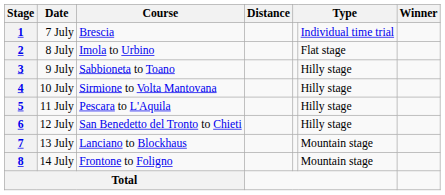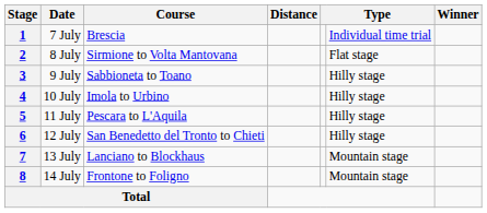 <table class="wikitable sortable">
 <tr>
 <th scope="col">Stage</th>
 <th scope="col">Date</th>
 <th scope="col">Course</th>
 <th scope="col">Distance</th>
 <th colspan="2" scope="col">Type</th>
 <th scope="col">Winner</th>
 </tr>
 <tr>
 <th scope="row"><a href='#'>1</a></th>
 <td style="text-align:right">7 July</td>
 <td><a href='#'>Brescia</a></td>
 <td style="text-align:center;"></td>
 <td></td>
 <td><a href='#'>Individual time trial</a></td>
 <td></td>
 </tr>
 <tr>
 <th scope="row"><a href='#'>2</a></th>
 <td style="text-align:right">8 July</td>
-<td><a href='#'>Imola</a> to <a href='#'>Urbino</a></td>
+<td><a href='#'>Sirmione</a> to <a href='#'>Volta Mantovana</a></td>
 <td style="text-align:center;"></td>
 <td></td>
 <td>Flat stage</td>
 <td></td>
 </tr>
 <tr>
 <th scope="row"><a href='#'>3</a></th>
 <td style="text-align:right">9 July</td>
 <td><a href='#'>Sabbioneta</a> to <a href='#'>Toano</a></td>
 <td style="text-align:center;"></td>
 <td></td>
 <td>Hilly stage</td>
 <td></td>
 </tr>
 <tr>
 <th scope="row"><a href='#'>4</a></th>
 <td style="text-align:right">10 July</td>
-<td><a href='#'>Sirmione</a> to <a href='#'>Volta Mantovana</a></td>
+<td><a href='#'>Imola</a> to <a href='#'>Urbino</a></td>
 <td style="text-align:center;"></td>
 <td></td>
 <td>Hilly stage</td>
 <td></td>
 </tr>
 <tr>
 <th scope="row"><a href='#'>5</a></th>
 <td style="text-align:right">11 July</td>
 <td><a href='#'>Pescara</a> to <a href='#'>L'Aquila</a></td>
 <td style="text-align:center;"></td>
 <td></td>
 <td>Hilly stage</td>
 <td></td>
 </tr>
 <tr>
 <th scope="row"><a href='#'>6</a></th>
 <td style="text-align:right">12 July</td>
 <td><a href='#'>San Benedetto del Tronto</a> to <a href='#'>Chieti</a></td>
 <td style="text-align:center;"></td>
 <td></td>
 <td>Hilly stage</td>
 <td></td>
 </tr>
 <tr>
 <th scope="row"><a href='#'>7</a></th>
 <td style="text-align:right">13 July</td>
 <td><a href='#'>Lanciano</a> to <a href='#'>Blockhaus</a></td>
 <td style="text-align:center;"></td>
 <td></td>
 <td>Mountain stage</td>
 <td></td>
 </tr>
 <tr>
 <th scope="row"><a href='#'>8</a></th>
 <td style="text-align:right">14 July</td>
 <td><a href='#'>Frontone</a> to <a href='#'>Foligno</a></td>
 <td style="text-align:center;"></td>
 <td></td>
 <td>Mountain stage</td>
 <td></td>
 </tr>
 <tr>
 <th colspan="3">Total</th>
 <td colspan="3" style="text-align:center;"></td>
 </tr>
 </table>
